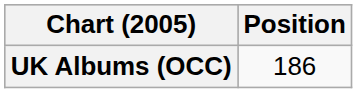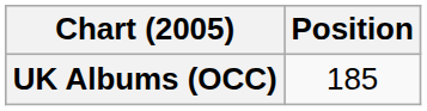 <table class="wikitable sortable plainrowheaders" style="text-align:center">
 <tr>
 <th scope="col">Chart (2005)</th>
 <th scope="col">Position</th>
 </tr>
 <tr>
 <th scope="row">UK Albums (OCC)</th>
-<td style="text-align:center;">186</td>
+<td style="text-align:center;">185</td>
 </tr>
 </table>
